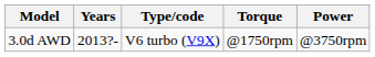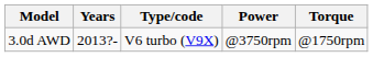 <table class="wikitable sortable collapsible">
 <tr>
 <th>Model</th>
 <th>Years</th>
 <th>Type/code</th>
+<th>Power</th>
 <th>Torque</th>
-<th>Power</th>
 </tr>
 <tr>
 <td>3.0d AWD</td>
 <td>2013?-</td>
 <td> V6 turbo (<a href='#'>V9X</a>)</td>
+<td> @3750rpm</td>
 <td> @1750rpm</td>
-<td> @3750rpm</td>
 </tr>
 </table>
